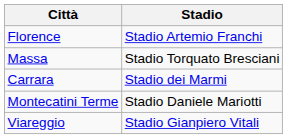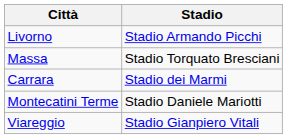 <table class="wikitable">
 <tr>
 <th>Città</th>
 <th>Stadio</th>
 </tr>
 <tr>
-<td><a href='#'>Florence</a></td>
-<td><a href='#'>Stadio Artemio Franchi</a></td>
+<td><a href='#'>Livorno</a></td>
+<td><a href='#'>Stadio Armando Picchi</a></td>
 </tr>
 <tr>
 <td><a href='#'>Massa</a></td>
 <td>Stadio Torquato Bresciani</td>
 </tr>
 <tr>
 <td><a href='#'>Carrara</a></td>
 <td><a href='#'>Stadio dei Marmi</a></td>
 </tr>
 <tr>
 <td><a href='#'>Montecatini Terme</a></td>
 <td>Stadio Daniele Mariotti</td>
 </tr>
 <tr>
 <td><a href='#'>Viareggio</a></td>
 <td><a href='#'>Stadio Gianpiero Vitali</a></td>
 </tr>
 </table>
